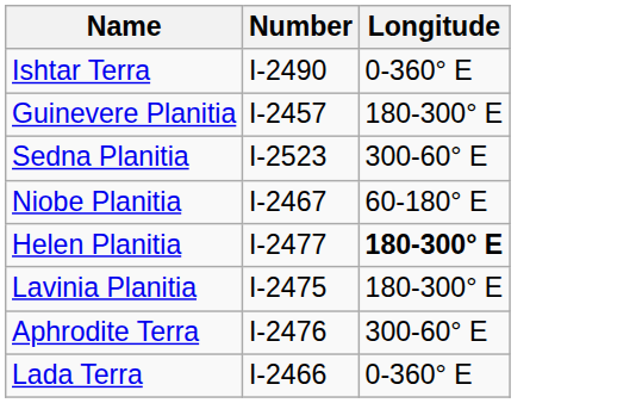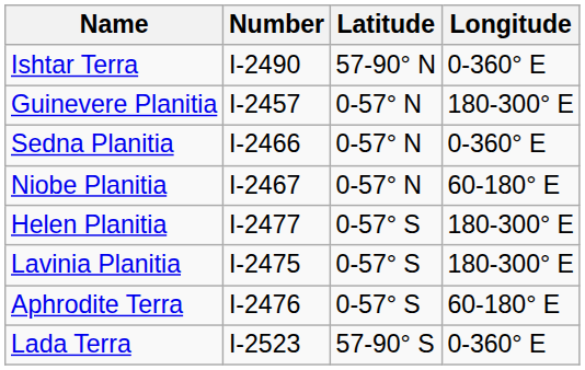 <table class="wikitable">
 <tr>
 <th>Name</th>
 <th>Number</th>
+<th>Latitude</th>
 <th>Longitude</th>
 </tr>
 <tr>
 <td><a href='#'>Ishtar Terra</a></td>
 <td>I-2490</td>
+<td>57-90° N</td>
 <td>0-360° E</td>
 </tr>
 <tr>
 <td><a href='#'>Guinevere Planitia</a></td>
 <td>I-2457</td>
+<td>0-57° N</td>
 <td>180-300° E</td>
 </tr>
 <tr>
 <td><a href='#'>Sedna Planitia</a></td>
-<td>I-2523</td>
-<td>300-60° E</td>
+<td>I-2466</td>
+<td>0-57° N</td>
+<td>0-360° E</td>
 </tr>
 <tr>
 <td><a href='#'>Niobe Planitia</a></td>
 <td>I-2467</td>
+<td>0-57° N</td>
 <td>60-180° E</td>
 </tr>
 <tr>
 <td><a href='#'>Helen Planitia</a></td>
 <td>I-2477</td>
-<td><strong>180-300° E</strong></td>
+<td>0-57° S</td>
+<td>180-300° E</td>
 </tr>
 <tr>
 <td><a href='#'>Lavinia Planitia</a></td>
 <td>I-2475</td>
+<td>0-57° S</td>
 <td>180-300° E</td>
 </tr>
 <tr>
 <td><a href='#'>Aphrodite Terra</a></td>
 <td>I-2476</td>
-<td>300-60° E</td>
+<td>0-57° S</td>
+<td>60-180° E</td>
 </tr>
 <tr>
 <td><a href='#'>Lada Terra</a></td>
-<td>I-2466</td>
+<td>I-2523</td>
+<td>57-90° S</td>
 <td>0-360° E</td>
 </tr>
 </table>
